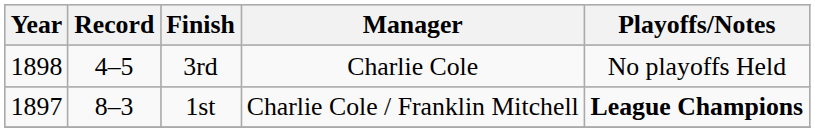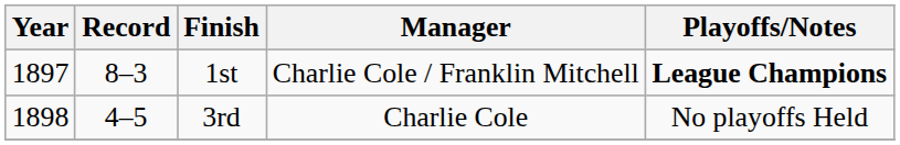 <table class="wikitable" style="text-align:center">
 <tr>
 <th>Year</th>
 <th>Record</th>
 <th>Finish</th>
 <th>Manager</th>
 <th>Playoffs/Notes</th>
 </tr>
 <tr align=center>
+<td>1897</td>
+<td>8–3</td>
+<td>1st</td>
+<td>Charlie Cole / Franklin Mitchell</td>
+<td><strong>League Champions</strong></td>
+</tr>
+<tr align=center>
 <td>1898</td>
 <td>4–5</td>
 <td>3rd</td>
 <td>Charlie Cole</td>
 <td>No playoffs Held</td>
 </tr>
 <tr align=center>
-<td>1897</td>
-<td>8–3</td>
-<td>1st</td>
-<td>Charlie Cole / Franklin Mitchell</td>
-<td><strong>League Champions</strong></td>
-</tr>
-<tr align=center>
 </tr>
 </table>
